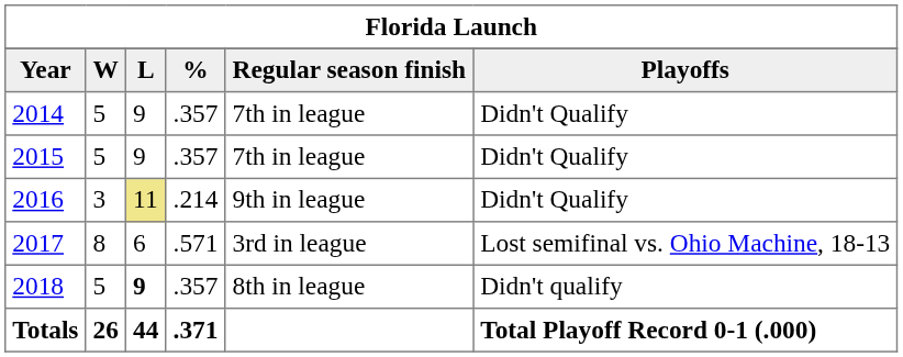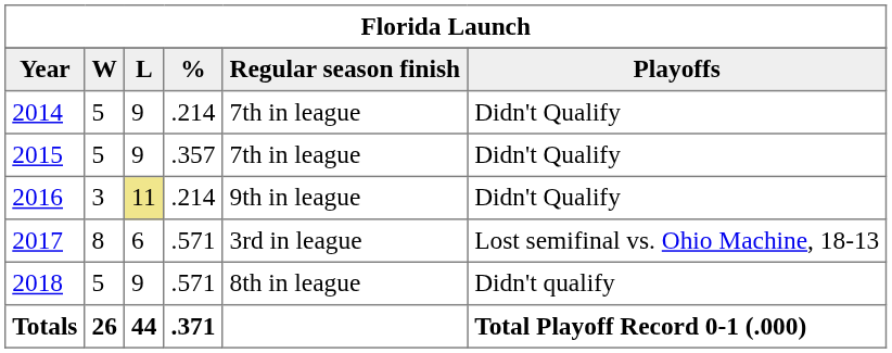 <table class="toccolours" border="1" cellpadding="4" cellspacing="2" style="border-collapse: collapse;">
 <tr>
 <td colspan="6" align="center"><strong>Florida Launch</strong></td>
 </tr>
 <tr>
 </tr>
 <tr bgcolor="#efefef">
 <th>Year</th>
 <th>W</th>
 <th>L</th>
 <th>%</th>
 <th>Regular season finish</th>
 <th>Playoffs</th>
 </tr>
 <tr>
 <td><a href='#'>2014</a></td>
 <td>5</td>
 <td>9</td>
-<td>.357</td>
+<td>.214</td>
 <td>7th in league</td>
 <td>Didn't Qualify</td>
 </tr>
 <tr>
 <td><a href='#'>2015</a></td>
 <td>5</td>
 <td>9</td>
 <td>.357</td>
 <td>7th in league</td>
 <td>Didn't Qualify</td>
 </tr>
 <tr>
 <td><a href='#'>2016</a></td>
 <td>3</td>
 <td style="background: khaki;">11</td>
 <td>.214</td>
 <td>9th in league</td>
 <td>Didn't Qualify</td>
 </tr>
 <tr>
 <td><a href='#'>2017</a></td>
 <td>8</td>
 <td>6</td>
 <td>.571</td>
 <td>3rd in league</td>
 <td>Lost semifinal vs. <a href='#'>Ohio Machine</a>, 18-13</td>
 </tr>
 <tr>
 <td><a href='#'>2018</a></td>
 <td>5</td>
-<td><strong>9</strong></td>
-<td>.357</td>
+<td>9</td>
+<td>.571</td>
 <td>8th in league</td>
 <td>Didn't qualify</td>
 </tr>
 <tr>
 <td><strong>Totals</strong></td>
 <td><strong>26</strong></td>
 <td><strong>44</strong></td>
 <td><strong>.371</strong></td>
 <td></td>
 <td><strong>Total Playoff Record 0-1 (.000)</strong></td>
 </tr>
 </table>
